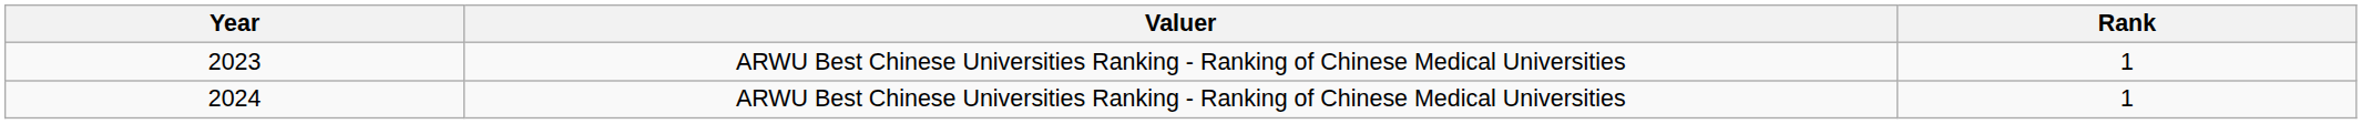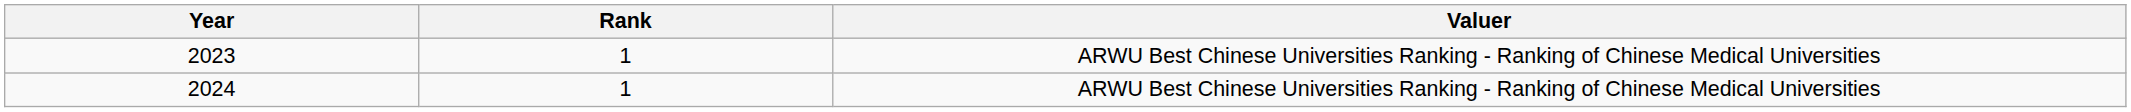 <table class="wikitable sortable" width="100%">
 <tr>
 <th width="8%">Year</th>
+<th width="8%">Rank</th>
 <th width="25%">Valuer</th>
-<th width="8%">Rank</th>
 </tr>
 <tr>
 <td align="center">2023</td>
+<td align="center">1</td>
 <td align="center">ARWU Best Chinese Universities Ranking - Ranking of Chinese Medical Universities</td>
-<td align="center">1</td>
 </tr>
 <tr>
 <td align="center">2024</td>
+<td align="center">1</td>
 <td align="center">ARWU Best Chinese Universities Ranking - Ranking of Chinese Medical Universities</td>
-<td align="center">1</td>
 </tr>
 </table>
